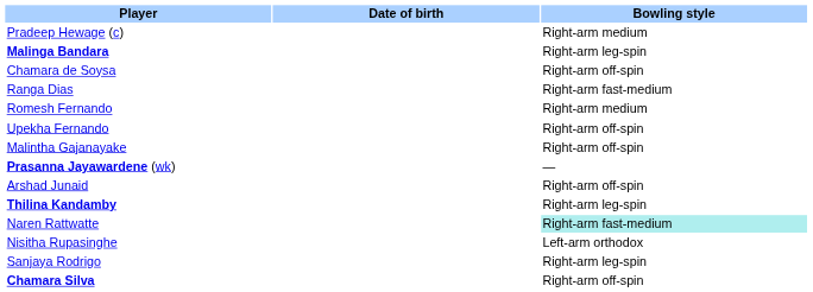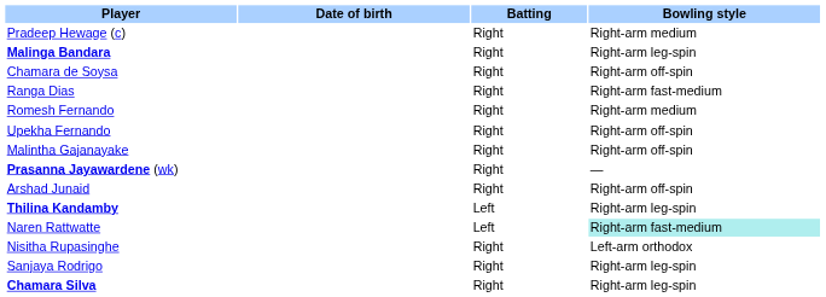 <table class="sortable" style="width:80%;" border="0" cellspacing="2" cellpadding="2">
 <tr style="background:#aad0ff;">
 <th width=20%>Player</th>
 <th width=20%>Date of birth</th>
+<th width=10%>Batting</th>
 <th width=20%>Bowling style</th>
 </tr>
 <tr>
 <td><a href='#'>Pradeep Hewage</a> (<a href='#'>c</a>)</td>
 <td></td>
+<td>Right</td>
 <td>Right-arm medium</td>
 </tr>
 <tr>
 <td><strong><a href='#'>Malinga Bandara</a></strong></td>
 <td></td>
+<td>Right</td>
 <td>Right-arm leg-spin</td>
 </tr>
 <tr>
 <td><a href='#'>Chamara de Soysa</a></td>
 <td></td>
+<td>Right</td>
 <td>Right-arm off-spin</td>
 </tr>
 <tr>
 <td><a href='#'>Ranga Dias</a></td>
 <td></td>
+<td>Right</td>
 <td>Right-arm fast-medium</td>
 </tr>
 <tr>
 <td><a href='#'>Romesh Fernando</a></td>
 <td></td>
+<td>Right</td>
 <td>Right-arm medium</td>
 </tr>
 <tr>
 <td><a href='#'>Upekha Fernando</a></td>
 <td></td>
+<td>Right</td>
 <td>Right-arm off-spin</td>
 </tr>
 <tr>
 <td><a href='#'>Malintha Gajanayake</a></td>
 <td></td>
+<td>Right</td>
 <td>Right-arm off-spin</td>
 </tr>
 <tr>
 <td><strong><a href='#'>Prasanna Jayawardene</a></strong> (<a href='#'>wk</a>)</td>
 <td></td>
+<td>Right</td>
 <td>—</td>
 </tr>
 <tr>
 <td><a href='#'>Arshad Junaid</a></td>
 <td></td>
+<td>Right</td>
 <td>Right-arm off-spin</td>
 </tr>
 <tr>
 <td><strong><a href='#'>Thilina Kandamby</a></strong></td>
 <td></td>
+<td>Left</td>
 <td>Right-arm leg-spin</td>
 </tr>
 <tr>
 <td><a href='#'>Naren Rattwatte</a></td>
 <td></td>
+<td>Left</td>
 <td style="background: paleturquoise;">Right-arm fast-medium</td>
 </tr>
 <tr>
 <td><a href='#'>Nisitha Rupasinghe</a></td>
 <td></td>
+<td>Right</td>
 <td>Left-arm orthodox</td>
 </tr>
 <tr>
 <td><a href='#'>Sanjaya Rodrigo</a></td>
 <td></td>
+<td>Right</td>
 <td>Right-arm leg-spin</td>
 </tr>
 <tr>
 <td><strong><a href='#'>Chamara Silva</a></strong></td>
 <td></td>
-<td>Right-arm off-spin</td>
+<td>Right</td>
+<td>Right-arm leg-spin</td>
 </tr>
 </table>
